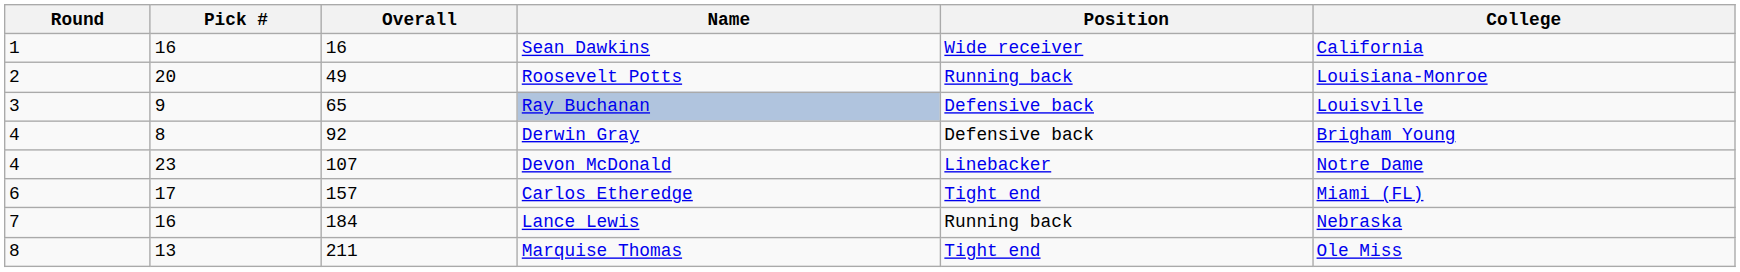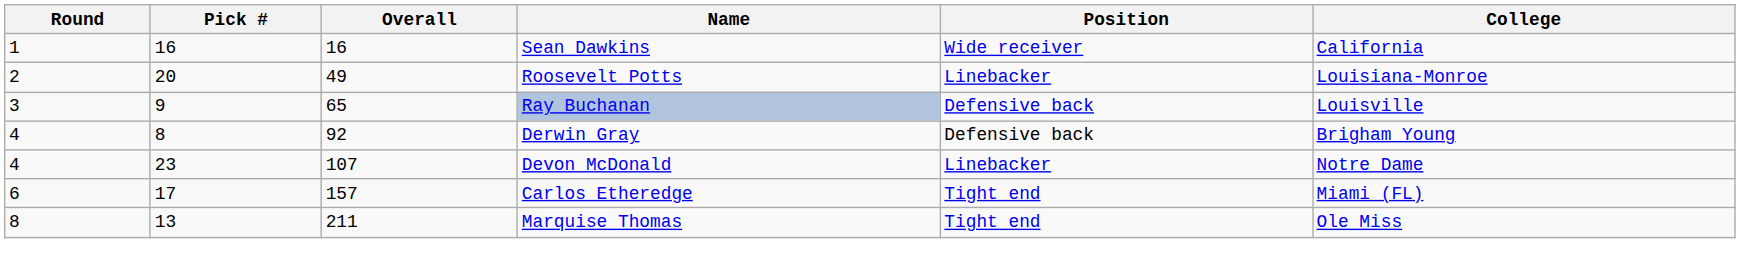 <table class="wikitable sortable sortable" style="width: 100%">
 <tr>
 <th>Round</th>
 <th>Pick #</th>
 <th>Overall</th>
 <th>Name</th>
 <th>Position</th>
 <th>College</th>
 </tr>
 <tr>
 <td>1</td>
 <td>16</td>
 <td>16</td>
 <td><a href='#'>Sean Dawkins</a></td>
 <td><a href='#'>Wide receiver</a></td>
 <td><a href='#'>California</a></td>
 </tr>
 <tr>
 <td>2</td>
 <td>20</td>
 <td>49</td>
 <td><a href='#'>Roosevelt Potts</a></td>
-<td><a href='#'>Running back</a></td>
+<td><a href='#'>Linebacker</a></td>
 <td><a href='#'>Louisiana-Monroe</a></td>
 </tr>
 <tr>
 <td>3</td>
 <td>9</td>
 <td>65</td>
 <td bgcolor=lightsteelblue><a href='#'>Ray Buchanan</a></td>
 <td><a href='#'>Defensive back</a></td>
 <td><a href='#'>Louisville</a></td>
 </tr>
 <tr>
 <td>4</td>
 <td>8</td>
 <td>92</td>
 <td><a href='#'>Derwin Gray</a></td>
 <td>Defensive back</td>
 <td><a href='#'>Brigham Young</a></td>
 </tr>
 <tr>
 <td>4</td>
 <td>23</td>
 <td>107</td>
 <td><a href='#'>Devon McDonald</a></td>
 <td><a href='#'>Linebacker</a></td>
 <td><a href='#'>Notre Dame</a></td>
 </tr>
 <tr>
 <td>6</td>
 <td>17</td>
 <td>157</td>
 <td><a href='#'>Carlos Etheredge</a></td>
 <td><a href='#'>Tight end</a></td>
 <td><a href='#'>Miami (FL)</a></td>
 </tr>
 <tr>
-<td>7</td>
-<td>16</td>
-<td>184</td>
-<td><a href='#'>Lance Lewis</a></td>
-<td>Running back</td>
-<td><a href='#'>Nebraska</a></td>
-</tr>
-<tr>
 <td>8</td>
 <td>13</td>
 <td>211</td>
 <td><a href='#'>Marquise Thomas</a></td>
 <td><a href='#'>Tight end</a></td>
 <td><a href='#'>Ole Miss</a></td>
 </tr>
 </table>
